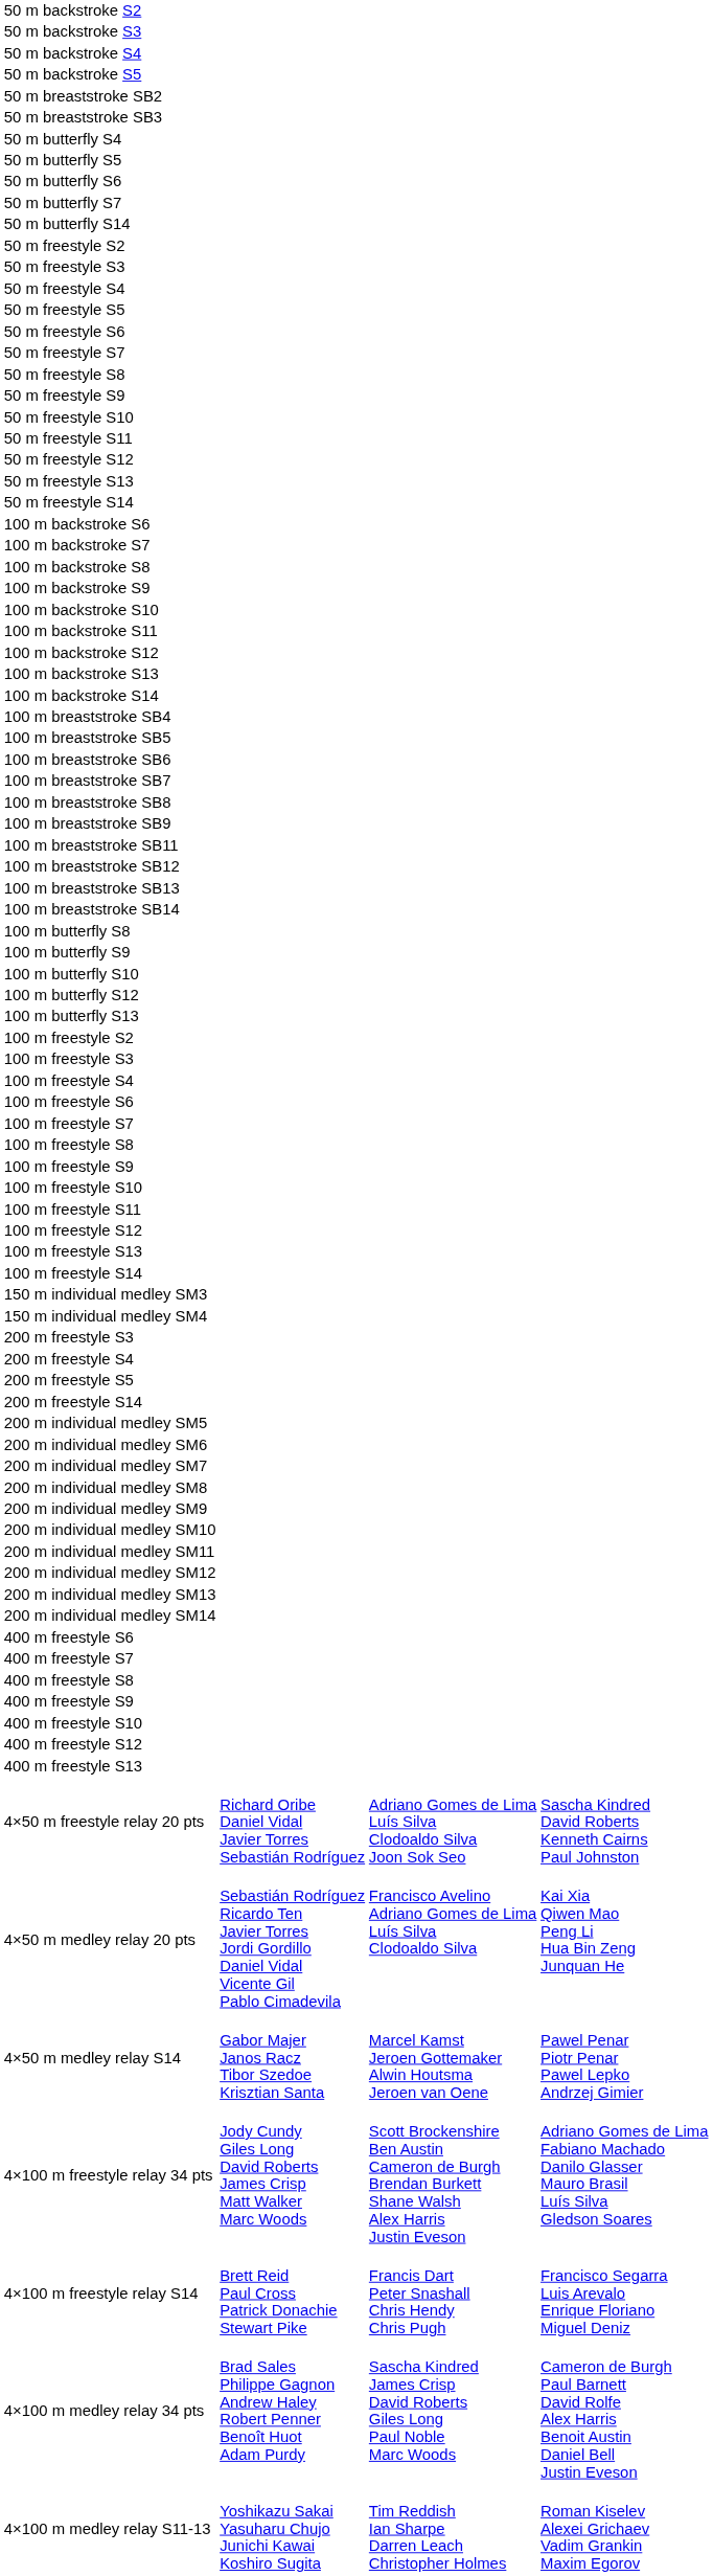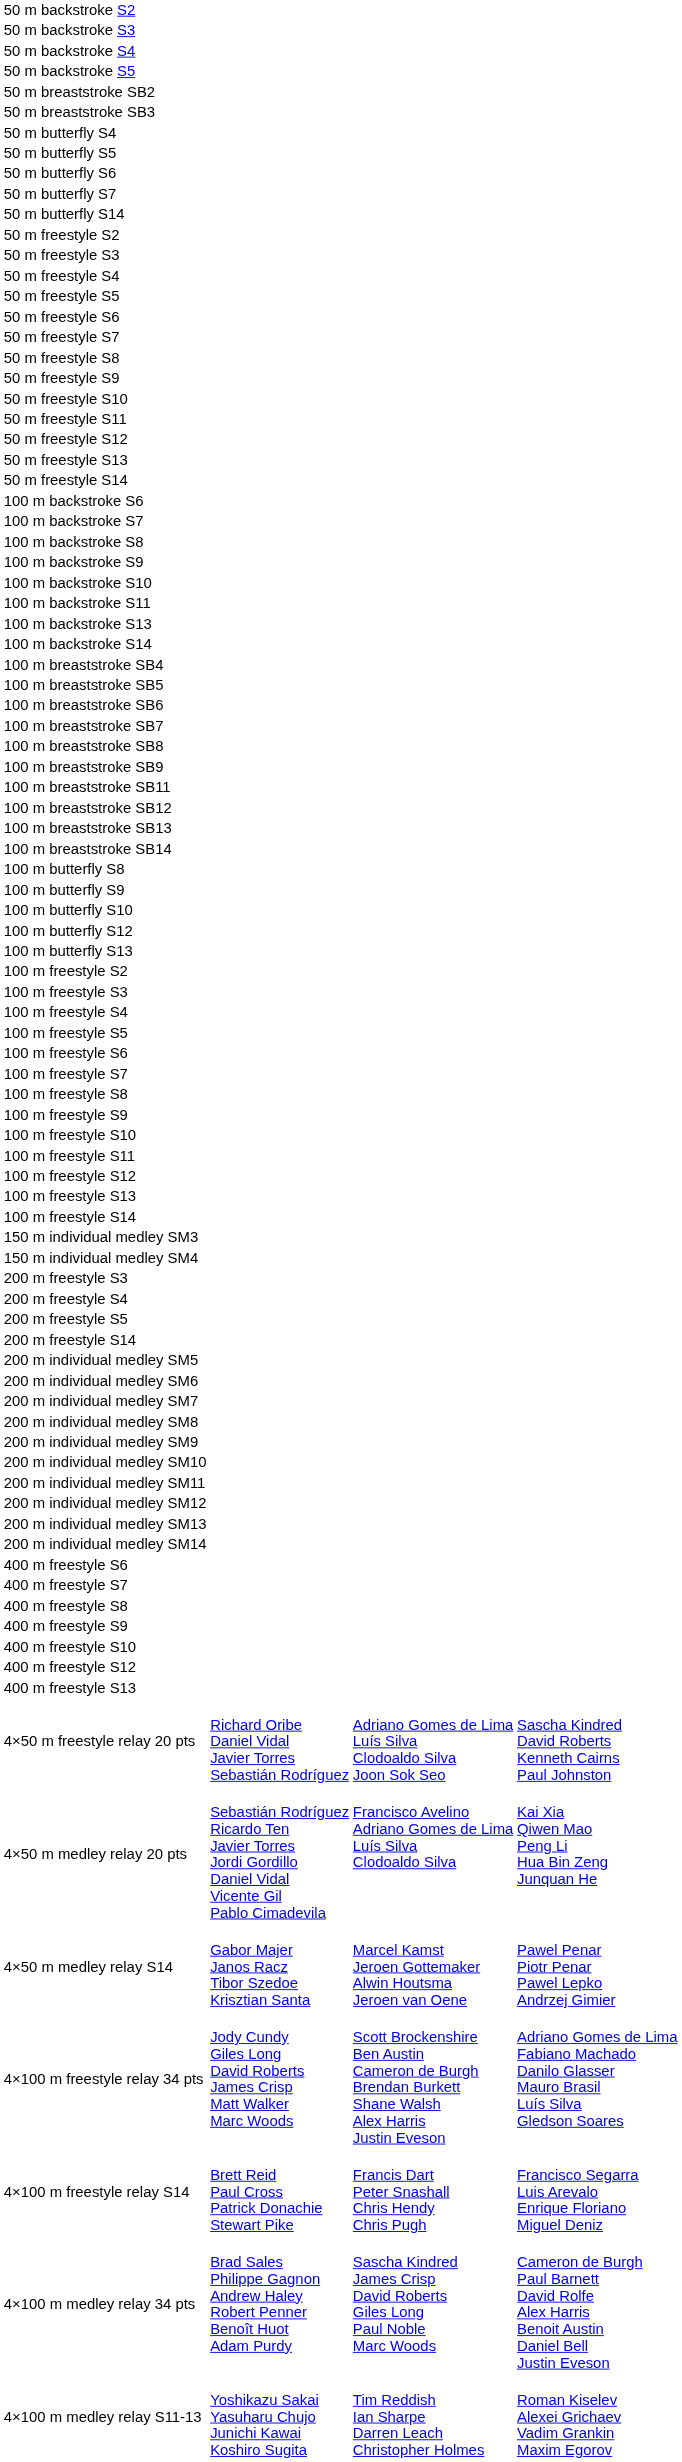 <table>
 <tr>
 <td>50 m backstroke <a href='#'>S2</a><br></td>
 <td></td>
 <td></td>
 <td></td>
 </tr>
 <tr>
 <td>50 m backstroke <a href='#'>S3</a><br></td>
 <td></td>
 <td></td>
 <td></td>
 </tr>
 <tr>
 <td>50 m backstroke <a href='#'>S4</a><br></td>
 <td></td>
 <td></td>
 <td></td>
 </tr>
 <tr>
 <td>50 m backstroke <a href='#'>S5</a><br></td>
 <td></td>
 <td></td>
 <td></td>
 </tr>
 <tr>
 <td>50 m breaststroke SB2<br></td>
 <td></td>
 <td></td>
 <td></td>
 </tr>
 <tr>
 <td>50 m breaststroke SB3<br></td>
 <td></td>
 <td></td>
 <td></td>
 </tr>
 <tr>
 <td>50 m butterfly S4<br></td>
 <td></td>
 <td></td>
 <td></td>
 </tr>
 <tr>
 <td>50 m butterfly S5<br></td>
 <td></td>
 <td></td>
 <td></td>
 </tr>
 <tr>
 <td>50 m butterfly S6<br></td>
 <td></td>
 <td></td>
 <td></td>
 </tr>
 <tr>
 <td>50 m butterfly S7<br></td>
 <td></td>
 <td></td>
 <td></td>
 </tr>
 <tr>
 <td>50 m butterfly S14<br></td>
 <td></td>
 <td></td>
 <td></td>
 </tr>
 <tr>
 <td>50 m freestyle S2<br></td>
 <td></td>
 <td></td>
 <td></td>
 </tr>
 <tr>
 <td>50 m freestyle S3<br></td>
 <td></td>
 <td></td>
 <td></td>
 </tr>
 <tr>
 <td>50 m freestyle S4<br></td>
 <td></td>
 <td></td>
 <td></td>
 </tr>
 <tr>
 <td>50 m freestyle S5<br></td>
 <td></td>
 <td></td>
 <td></td>
 </tr>
 <tr>
 <td>50 m freestyle S6<br></td>
 <td></td>
 <td></td>
 <td></td>
 </tr>
 <tr>
 <td>50 m freestyle S7<br></td>
 <td></td>
 <td></td>
 <td></td>
 </tr>
 <tr>
 <td>50 m freestyle S8<br></td>
 <td></td>
 <td></td>
 <td></td>
 </tr>
 <tr>
 <td>50 m freestyle S9<br></td>
 <td></td>
 <td></td>
 <td></td>
 </tr>
 <tr>
 <td>50 m freestyle S10<br></td>
 <td></td>
 <td></td>
 <td></td>
 </tr>
 <tr>
 <td>50 m freestyle S11<br></td>
 <td></td>
 <td></td>
 <td></td>
 </tr>
 <tr>
 <td>50 m freestyle S12<br></td>
 <td></td>
 <td></td>
 <td></td>
 </tr>
 <tr>
 <td>50 m freestyle S13<br></td>
 <td></td>
 <td></td>
 <td></td>
 </tr>
 <tr>
 <td>50 m freestyle S14<br></td>
 <td></td>
 <td></td>
 <td></td>
 </tr>
 <tr>
 <td>100 m backstroke S6<br></td>
 <td></td>
 <td></td>
 <td></td>
 </tr>
 <tr>
 <td>100 m backstroke S7<br></td>
 <td></td>
 <td></td>
 <td></td>
 </tr>
 <tr>
 <td>100 m backstroke S8<br></td>
 <td></td>
 <td></td>
 <td></td>
 </tr>
 <tr>
 <td>100 m backstroke S9<br></td>
 <td></td>
 <td></td>
 <td></td>
 </tr>
 <tr>
 <td>100 m backstroke S10<br></td>
 <td></td>
 <td></td>
 <td></td>
 </tr>
 <tr>
 <td>100 m backstroke S11<br></td>
 <td></td>
 <td></td>
 <td></td>
 </tr>
 <tr>
-<td>100 m backstroke S12<br></td>
-<td></td>
-<td></td>
-<td></td>
-</tr>
-<tr>
 <td>100 m backstroke S13<br></td>
 <td></td>
 <td></td>
 <td></td>
 </tr>
 <tr>
 <td>100 m backstroke S14<br></td>
 <td></td>
 <td></td>
 <td></td>
 </tr>
 <tr>
 <td>100 m breaststroke SB4<br></td>
 <td></td>
 <td></td>
 <td></td>
 </tr>
 <tr>
 <td>100 m breaststroke SB5<br></td>
 <td></td>
 <td></td>
 <td></td>
 </tr>
 <tr>
 <td>100 m breaststroke SB6<br></td>
 <td></td>
 <td></td>
 <td></td>
 </tr>
 <tr>
 <td>100 m breaststroke SB7<br></td>
 <td></td>
 <td></td>
 <td></td>
 </tr>
 <tr>
 <td>100 m breaststroke SB8<br></td>
 <td></td>
 <td></td>
 <td></td>
 </tr>
 <tr>
 <td>100 m breaststroke SB9<br></td>
 <td></td>
 <td></td>
 <td></td>
 </tr>
 <tr>
 <td>100 m breaststroke SB11<br></td>
 <td></td>
 <td></td>
 <td></td>
 </tr>
 <tr>
 <td>100 m breaststroke SB12<br></td>
 <td></td>
 <td></td>
 <td></td>
 </tr>
 <tr>
 <td>100 m breaststroke SB13<br></td>
 <td></td>
 <td></td>
 <td></td>
 </tr>
 <tr>
 <td>100 m breaststroke SB14<br></td>
 <td></td>
 <td></td>
 <td></td>
 </tr>
 <tr>
 <td>100 m butterfly S8<br></td>
 <td></td>
 <td></td>
 <td></td>
 </tr>
 <tr>
 <td>100 m butterfly S9<br></td>
 <td></td>
 <td></td>
 <td></td>
 </tr>
 <tr>
 <td>100 m butterfly S10<br></td>
 <td></td>
 <td></td>
 <td></td>
 </tr>
 <tr>
 <td>100 m butterfly S12<br></td>
 <td></td>
 <td></td>
 <td></td>
 </tr>
 <tr>
 <td>100 m butterfly S13<br></td>
 <td></td>
 <td></td>
 <td></td>
 </tr>
 <tr>
 <td>100 m freestyle S2<br></td>
 <td></td>
 <td></td>
 <td></td>
 </tr>
 <tr>
 <td>100 m freestyle S3<br></td>
 <td></td>
 <td></td>
 <td></td>
 </tr>
 <tr>
 <td>100 m freestyle S4<br></td>
+<td></td>
+<td></td>
+<td></td>
+</tr>
+<tr>
+<td>100 m freestyle S5<br></td>
 <td></td>
 <td></td>
 <td></td>
 </tr>
 <tr>
 <td>100 m freestyle S6<br></td>
 <td></td>
 <td></td>
 <td></td>
 </tr>
 <tr>
 <td>100 m freestyle S7<br></td>
 <td></td>
 <td></td>
 <td></td>
 </tr>
 <tr>
 <td>100 m freestyle S8<br></td>
 <td></td>
 <td></td>
 <td></td>
 </tr>
 <tr>
 <td>100 m freestyle S9<br></td>
 <td></td>
 <td></td>
 <td></td>
 </tr>
 <tr>
 <td>100 m freestyle S10<br></td>
 <td></td>
 <td></td>
 <td></td>
 </tr>
 <tr>
 <td>100 m freestyle S11<br></td>
 <td></td>
 <td></td>
 <td></td>
 </tr>
 <tr>
 <td>100 m freestyle S12<br></td>
 <td></td>
 <td></td>
 <td></td>
 </tr>
 <tr>
 <td>100 m freestyle S13<br></td>
 <td></td>
 <td></td>
 <td></td>
 </tr>
 <tr>
 <td>100 m freestyle S14<br></td>
 <td></td>
 <td></td>
 <td></td>
 </tr>
 <tr>
 <td>150 m individual medley SM3<br></td>
 <td></td>
 <td></td>
 <td></td>
 </tr>
 <tr>
 <td>150 m individual medley SM4<br></td>
 <td></td>
 <td></td>
 <td></td>
 </tr>
 <tr>
 <td>200 m freestyle S3<br></td>
 <td></td>
 <td></td>
 <td></td>
 </tr>
 <tr>
 <td>200 m freestyle S4<br></td>
 <td></td>
 <td></td>
 <td></td>
 </tr>
 <tr>
 <td>200 m freestyle S5<br></td>
 <td></td>
 <td></td>
 <td></td>
 </tr>
 <tr>
 <td>200 m freestyle S14<br></td>
 <td></td>
 <td></td>
 <td></td>
 </tr>
 <tr>
 <td>200 m individual medley SM5<br></td>
 <td></td>
 <td></td>
 <td></td>
 </tr>
 <tr>
 <td>200 m individual medley SM6<br></td>
 <td></td>
 <td></td>
 <td></td>
 </tr>
 <tr>
 <td>200 m individual medley SM7<br></td>
 <td></td>
 <td></td>
 <td></td>
 </tr>
 <tr>
 <td>200 m individual medley SM8<br></td>
 <td></td>
 <td></td>
 <td></td>
 </tr>
 <tr>
 <td>200 m individual medley SM9<br></td>
 <td></td>
 <td></td>
 <td></td>
 </tr>
 <tr>
 <td>200 m individual medley SM10<br></td>
 <td></td>
 <td></td>
 <td></td>
 </tr>
 <tr>
 <td>200 m individual medley SM11<br></td>
 <td></td>
 <td></td>
 <td></td>
 </tr>
 <tr>
 <td>200 m individual medley SM12<br></td>
 <td></td>
 <td></td>
 <td></td>
 </tr>
 <tr>
 <td>200 m individual medley SM13<br></td>
 <td></td>
 <td></td>
 <td></td>
 </tr>
 <tr>
 <td>200 m individual medley SM14<br></td>
 <td></td>
 <td></td>
 <td></td>
 </tr>
 <tr>
 <td>400 m freestyle S6<br></td>
 <td></td>
 <td></td>
 <td></td>
 </tr>
 <tr>
 <td>400 m freestyle S7<br></td>
 <td></td>
 <td></td>
 <td></td>
 </tr>
 <tr>
 <td>400 m freestyle S8<br></td>
 <td></td>
 <td></td>
 <td></td>
 </tr>
 <tr>
 <td>400 m freestyle S9<br></td>
 <td></td>
 <td></td>
 <td></td>
 </tr>
 <tr>
 <td>400 m freestyle S10<br></td>
 <td></td>
 <td></td>
 <td></td>
 </tr>
 <tr>
 <td>400 m freestyle S12<br></td>
 <td></td>
 <td></td>
 <td></td>
 </tr>
 <tr>
 <td>400 m freestyle S13<br></td>
 <td></td>
 <td></td>
 <td></td>
 </tr>
 <tr>
 <td>4×50 m freestyle relay 20 pts<br></td>
 <td valign=top> <br> <a href='#'>Richard Oribe</a> <br> <a href='#'>Daniel Vidal</a> <br> <a href='#'>Javier Torres</a> <br> <a href='#'>Sebastián Rodríguez</a></td>
 <td valign=top> <br> <a href='#'>Adriano Gomes de Lima</a> <br> <a href='#'>Luís Silva</a> <br> <a href='#'>Clodoaldo Silva</a> <br> <a href='#'>Joon Sok Seo</a></td>
 <td valign=top> <br> <a href='#'>Sascha Kindred</a> <br> <a href='#'>David Roberts</a> <br> <a href='#'>Kenneth Cairns</a> <br> <a href='#'>Paul Johnston</a></td>
 </tr>
 <tr>
 <td>4×50 m medley relay 20 pts<br></td>
 <td valign=top> <br> <a href='#'>Sebastián Rodríguez</a> <br> <a href='#'>Ricardo Ten</a> <br> <a href='#'>Javier Torres</a> <br> <a href='#'>Jordi Gordillo</a> <br> <a href='#'>Daniel Vidal</a> <br> <a href='#'>Vicente Gil</a> <br> <a href='#'>Pablo Cimadevila</a></td>
 <td valign=top> <br> <a href='#'>Francisco Avelino</a> <br> <a href='#'>Adriano Gomes de Lima</a> <br> <a href='#'>Luís Silva</a> <br> <a href='#'>Clodoaldo Silva</a></td>
 <td valign=top> <br> <a href='#'>Kai Xia</a> <br> <a href='#'>Qiwen Mao</a> <br> <a href='#'>Peng Li</a> <br> <a href='#'>Hua Bin Zeng</a> <br> <a href='#'>Junquan He</a></td>
 </tr>
 <tr>
 <td>4×50 m medley relay S14<br></td>
 <td valign=top> <br> <a href='#'>Gabor Majer</a> <br> <a href='#'>Janos Racz</a> <br> <a href='#'>Tibor Szedoe</a> <br> <a href='#'>Krisztian Santa</a></td>
 <td valign=top> <br> <a href='#'>Marcel Kamst</a> <br> <a href='#'>Jeroen Gottemaker</a> <br> <a href='#'>Alwin Houtsma</a> <br> <a href='#'>Jeroen van Oene</a></td>
 <td valign=top> <br> <a href='#'>Pawel Penar</a> <br> <a href='#'>Piotr Penar</a> <br> <a href='#'>Pawel Lepko</a> <br> <a href='#'>Andrzej Gimier</a></td>
 </tr>
 <tr>
 <td>4×100 m freestyle relay 34 pts<br></td>
 <td valign=top> <br> <a href='#'>Jody Cundy</a> <br> <a href='#'>Giles Long</a> <br> <a href='#'>David Roberts</a> <br> <a href='#'>James Crisp</a> <br> <a href='#'>Matt Walker</a> <br> <a href='#'>Marc Woods</a></td>
 <td valign=top> <br> <a href='#'>Scott Brockenshire</a> <br> <a href='#'>Ben Austin</a> <br> <a href='#'>Cameron de Burgh</a> <br> <a href='#'>Brendan Burkett</a> <br> <a href='#'>Shane Walsh</a> <br> <a href='#'>Alex Harris</a> <br> <a href='#'>Justin Eveson</a></td>
 <td valign=top> <br> <a href='#'>Adriano Gomes de Lima</a> <br> <a href='#'>Fabiano Machado</a> <br> <a href='#'>Danilo Glasser</a> <br> <a href='#'>Mauro Brasil</a> <br> <a href='#'>Luís Silva</a> <br> <a href='#'>Gledson Soares</a></td>
 </tr>
 <tr>
 <td>4×100 m freestyle relay S14<br></td>
 <td valign=top> <br> <a href='#'>Brett Reid</a> <br> <a href='#'>Paul Cross</a> <br> <a href='#'>Patrick Donachie</a> <br> <a href='#'>Stewart Pike</a></td>
 <td valign=top> <br> <a href='#'>Francis Dart</a> <br> <a href='#'>Peter Snashall</a> <br> <a href='#'>Chris Hendy</a> <br> <a href='#'>Chris Pugh</a></td>
 <td valign=top> <br> <a href='#'>Francisco Segarra</a> <br> <a href='#'>Luis Arevalo</a> <br> <a href='#'>Enrique Floriano</a> <br> <a href='#'>Miguel Deniz</a></td>
 </tr>
 <tr>
 <td>4×100 m medley relay 34 pts<br></td>
 <td valign=top> <br> <a href='#'>Brad Sales</a> <br> <a href='#'>Philippe Gagnon</a> <br> <a href='#'>Andrew Haley</a> <br> <a href='#'>Robert Penner</a> <br> <a href='#'>Benoît Huot</a> <br> <a href='#'>Adam Purdy</a></td>
 <td valign=top> <br> <a href='#'>Sascha Kindred</a> <br> <a href='#'>James Crisp</a> <br> <a href='#'>David Roberts</a> <br> <a href='#'>Giles Long</a> <br> <a href='#'>Paul Noble</a> <br> <a href='#'>Marc Woods</a></td>
 <td valign=top> <br> <a href='#'>Cameron de Burgh</a> <br> <a href='#'>Paul Barnett</a> <br> <a href='#'>David Rolfe</a> <br> <a href='#'>Alex Harris</a> <br> <a href='#'>Benoit Austin</a> <br> <a href='#'>Daniel Bell</a> <br> <a href='#'>Justin Eveson</a></td>
 </tr>
 <tr>
 <td>4×100 m medley relay S11-13<br></td>
 <td valign=top> <br> <a href='#'>Yoshikazu Sakai</a> <br> <a href='#'>Yasuharu Chujo</a> <br> <a href='#'>Junichi Kawai</a> <br> <a href='#'>Koshiro Sugita</a></td>
 <td valign=top> <br> <a href='#'>Tim Reddish</a> <br> <a href='#'>Ian Sharpe</a> <br> <a href='#'>Darren Leach</a> <br> <a href='#'>Christopher Holmes</a></td>
 <td valign=top> <br> <a href='#'>Roman Kiselev</a> <br> <a href='#'>Alexei Grichaev</a> <br> <a href='#'>Vadim Grankin</a> <br> <a href='#'>Maxim Egorov</a></td>
 </tr>
 </table>
